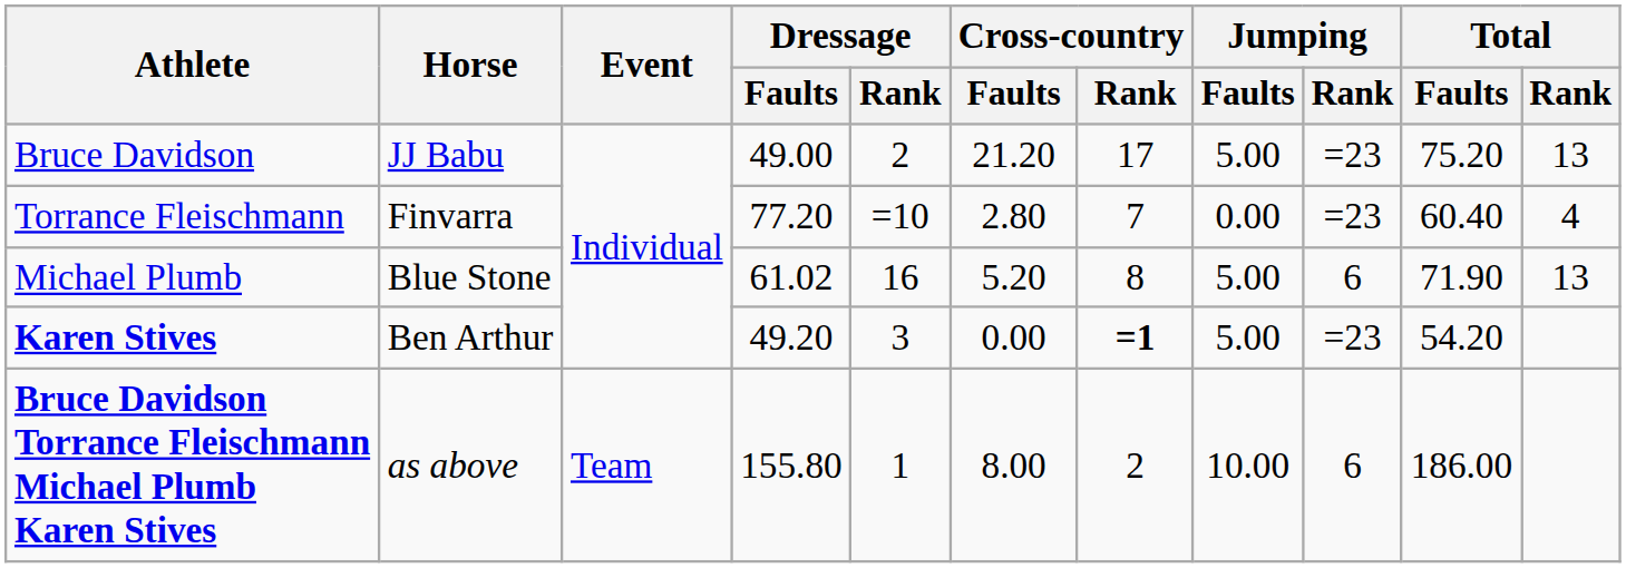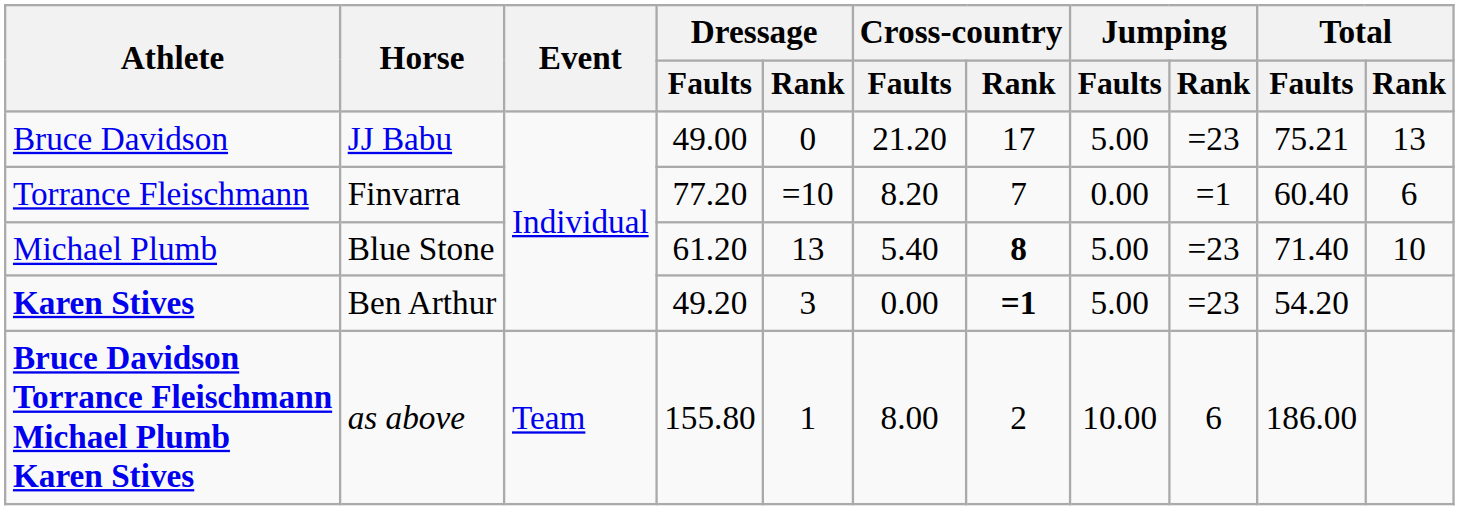 <table class=wikitable style=font-size:90%;text-align:center>
 <tr>
 <th rowspan=2>Athlete</th>
 <th rowspan=2>Horse</th>
 <th rowspan=2>Event</th>
 <th colspan=2>Dressage</th>
 <th colspan=2>Cross-country</th>
 <th colspan=2>Jumping</th>
 <th colspan=2>Total</th>
 </tr>
 <tr style=font-size:95%>
 <th>Faults</th>
 <th>Rank</th>
 <th>Faults</th>
 <th>Rank</th>
 <th>Faults</th>
 <th>Rank</th>
 <th>Faults</th>
 <th>Rank</th>
 </tr>
 <tr>
 <td align=left><a href='#'>Bruce Davidson</a></td>
 <td align=left><a href='#'>JJ Babu</a></td>
 <td align=left rowspan=4><a href='#'>Individual</a></td>
 <td>49.00</td>
-<td>2</td>
+<td>0</td>
 <td>21.20</td>
 <td>17</td>
 <td>5.00</td>
 <td>=23</td>
-<td>75.20</td>
+<td>75.21</td>
 <td>13</td>
 </tr>
 <tr>
 <td align=left><a href='#'>Torrance Fleischmann</a></td>
 <td align=left>Finvarra</td>
 <td>77.20</td>
 <td>=10</td>
-<td>2.80</td>
+<td>8.20</td>
 <td>7</td>
 <td>0.00</td>
-<td>=23</td>
+<td>=1</td>
 <td>60.40</td>
-<td>4</td>
+<td>6</td>
 </tr>
 <tr>
 <td align=left><a href='#'>Michael Plumb</a></td>
 <td align=left>Blue Stone</td>
-<td>61.02</td>
-<td>16</td>
-<td>5.20</td>
-<td>8</td>
+<td>61.20</td>
+<td>13</td>
+<td>5.40</td>
+<td><strong>8</strong></td>
 <td>5.00</td>
-<td>6</td>
-<td>71.90</td>
-<td>13</td>
+<td>=23</td>
+<td>71.40</td>
+<td>10</td>
 </tr>
 <tr>
 <td align=left><strong><a href='#'>Karen Stives</a></strong></td>
 <td align=left>Ben Arthur</td>
 <td>49.20</td>
 <td>3</td>
 <td>0.00</td>
 <td><strong>=1</strong></td>
 <td>5.00</td>
 <td>=23</td>
 <td>54.20</td>
 <td></td>
 </tr>
 <tr>
 <td align=left><strong><a href='#'>Bruce Davidson</a><br><a href='#'>Torrance Fleischmann</a><br><a href='#'>Michael Plumb</a><br><a href='#'>Karen Stives</a></strong></td>
 <td align=left><em>as above</em></td>
 <td align=left><a href='#'>Team</a></td>
 <td>155.80</td>
 <td>1</td>
 <td>8.00</td>
 <td>2</td>
 <td>10.00</td>
 <td>6</td>
 <td>186.00</td>
 <td></td>
 </tr>
 </table>
